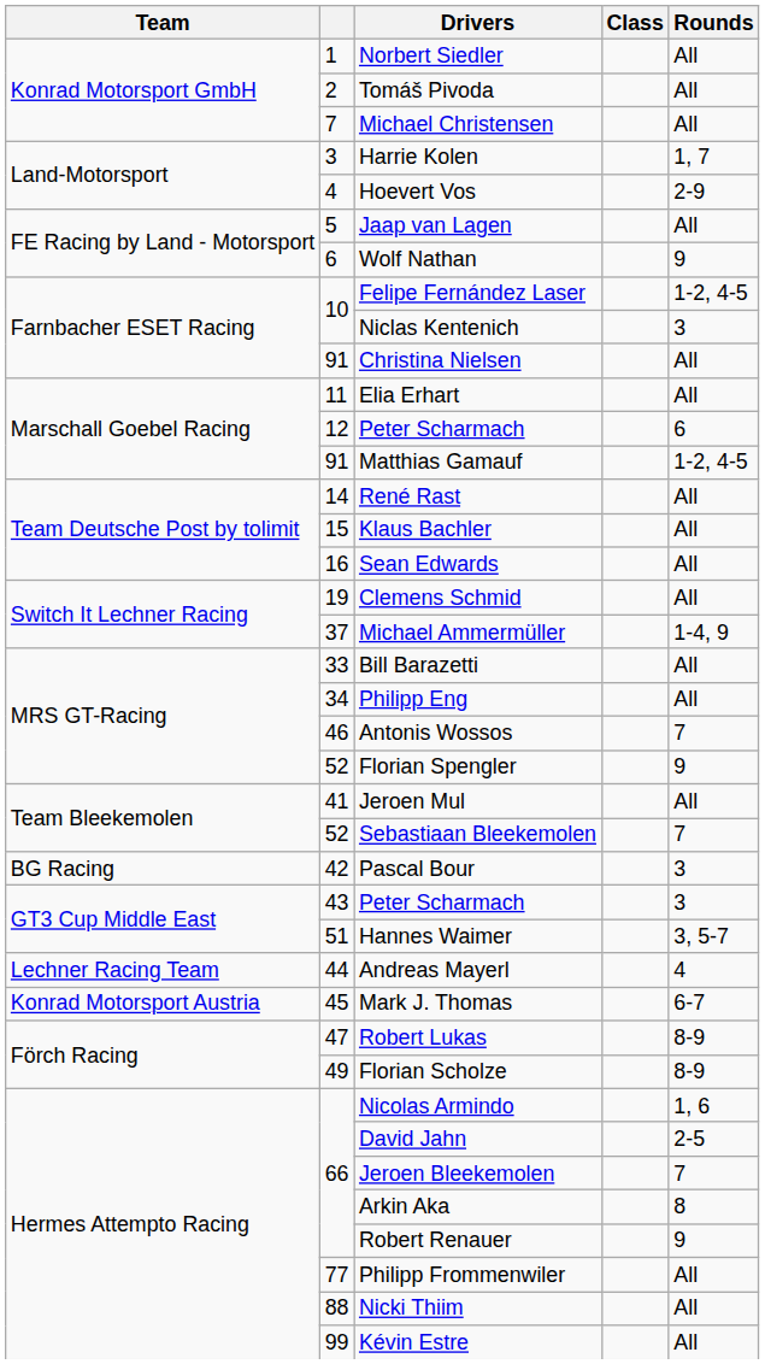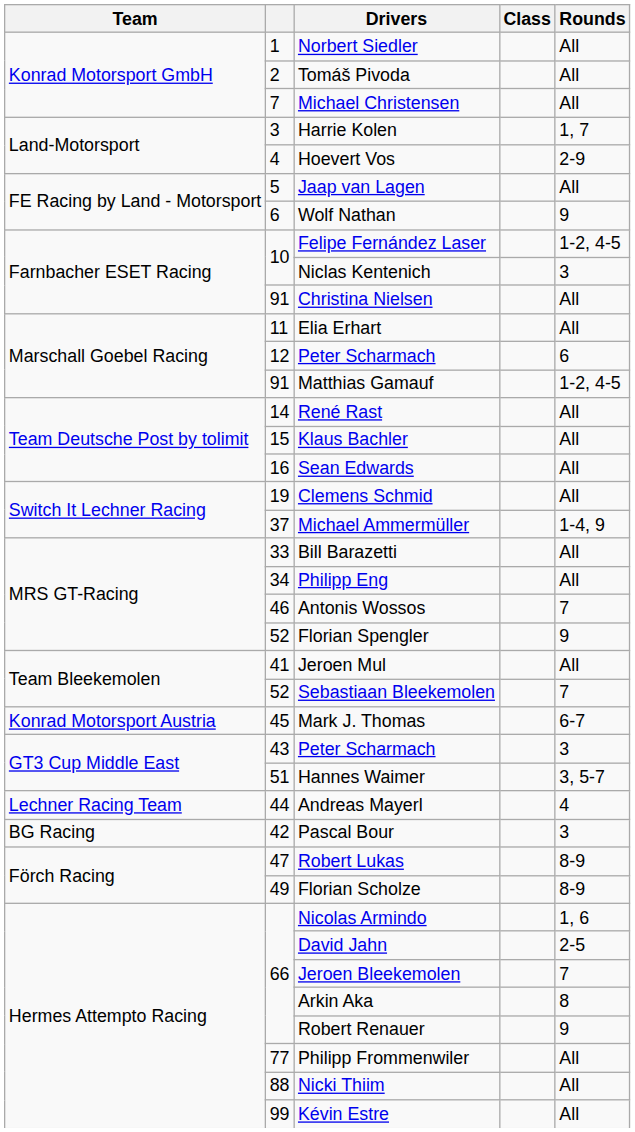 <table class="wikitable" style="font-size: 85%;">
 <tr>
 <th>Team</th>
 <th></th>
 <th>Drivers</th>
 <th>Class</th>
 <th>Rounds</th>
 </tr>
 <tr>
 <td rowspan=3> <a href='#'>Konrad Motorsport GmbH</a></td>
 <td>1</td>
 <td> <a href='#'>Norbert Siedler</a></td>
 <td align=center></td>
 <td>All</td>
 </tr>
 <tr>
 <td>2</td>
 <td> Tomáš Pivoda</td>
 <td align=center></td>
 <td>All</td>
 </tr>
 <tr>
 <td>7</td>
 <td> <a href='#'>Michael Christensen</a></td>
 <td align=center></td>
 <td>All</td>
 </tr>
 <tr>
 <td rowspan=2> Land-Motorsport</td>
 <td>3</td>
 <td> Harrie Kolen</td>
 <td align=center></td>
 <td>1, 7</td>
 </tr>
 <tr>
 <td>4</td>
 <td> Hoevert Vos</td>
 <td align=center></td>
 <td>2-9</td>
 </tr>
 <tr>
 <td rowspan=2> FE Racing by Land - Motorsport</td>
 <td>5</td>
 <td> <a href='#'>Jaap van Lagen</a></td>
 <td align=center></td>
 <td>All</td>
 </tr>
 <tr>
 <td>6</td>
 <td> Wolf Nathan</td>
 <td align=center></td>
 <td>9</td>
 </tr>
 <tr>
 <td rowspan=3> Farnbacher ESET Racing</td>
 <td rowspan=2>10</td>
 <td> <a href='#'>Felipe Fernández Laser</a></td>
 <td align=center></td>
 <td>1-2, 4-5</td>
 </tr>
 <tr>
 <td> Niclas Kentenich</td>
 <td align=center></td>
 <td>3</td>
 </tr>
 <tr>
 <td>91</td>
 <td> <a href='#'>Christina Nielsen</a></td>
 <td align=center></td>
 <td>All</td>
 </tr>
 <tr>
 <td rowspan=3> Marschall Goebel Racing</td>
 <td>11</td>
 <td> Elia Erhart</td>
 <td align=center></td>
 <td>All</td>
 </tr>
 <tr>
 <td>12</td>
 <td> <a href='#'>Peter Scharmach</a></td>
 <td align=center></td>
 <td>6</td>
 </tr>
 <tr>
 <td>91</td>
 <td> Matthias Gamauf</td>
 <td align=center></td>
 <td>1-2, 4-5</td>
 </tr>
 <tr>
 <td rowspan=3> <a href='#'>Team Deutsche Post by tolimit</a></td>
 <td>14</td>
 <td> <a href='#'>René Rast</a></td>
 <td align=center></td>
 <td>All</td>
 </tr>
 <tr>
 <td>15</td>
 <td> <a href='#'>Klaus Bachler</a></td>
 <td align=center></td>
 <td>All</td>
 </tr>
 <tr>
 <td>16</td>
 <td> <a href='#'>Sean Edwards</a></td>
 <td align=center></td>
 <td>All</td>
 </tr>
 <tr>
 <td rowspan=2> <a href='#'>Switch It Lechner Racing</a></td>
 <td>19</td>
 <td> <a href='#'>Clemens Schmid</a></td>
 <td align=center></td>
 <td>All</td>
 </tr>
 <tr>
 <td>37</td>
 <td> <a href='#'>Michael Ammermüller</a></td>
 <td align=center></td>
 <td>1-4, 9</td>
 </tr>
 <tr>
 <td rowspan=4> MRS GT-Racing</td>
 <td>33</td>
 <td> Bill Barazetti</td>
 <td align=center></td>
 <td>All</td>
 </tr>
 <tr>
 <td>34</td>
 <td> <a href='#'>Philipp Eng</a></td>
 <td align=center></td>
 <td>All</td>
 </tr>
 <tr>
 <td>46</td>
 <td> Antonis Wossos</td>
 <td align=center></td>
 <td>7</td>
 </tr>
 <tr>
 <td>52</td>
 <td> Florian Spengler</td>
 <td align=center></td>
 <td>9</td>
 </tr>
 <tr>
 <td rowspan=2> Team Bleekemolen</td>
 <td>41</td>
 <td> Jeroen Mul</td>
 <td align=center></td>
 <td>All</td>
 </tr>
 <tr>
 <td>52</td>
 <td> <a href='#'>Sebastiaan Bleekemolen</a></td>
 <td align=center></td>
 <td>7</td>
 </tr>
 <tr>
-<td> BG Racing</td>
-<td>42</td>
-<td> Pascal Bour</td>
+<td> <a href='#'>Konrad Motorsport Austria</a></td>
+<td>45</td>
+<td> Mark J. Thomas</td>
 <td align=center></td>
-<td>3</td>
+<td>6-7</td>
 </tr>
 <tr>
 <td rowspan=2> <a href='#'>GT3 Cup Middle East</a></td>
 <td>43</td>
 <td> <a href='#'>Peter Scharmach</a></td>
 <td align=center></td>
 <td>3</td>
 </tr>
 <tr>
 <td>51</td>
 <td> Hannes Waimer</td>
 <td align=center></td>
 <td>3, 5-7</td>
 </tr>
 <tr>
 <td> <a href='#'>Lechner Racing Team</a></td>
 <td>44</td>
 <td> Andreas Mayerl</td>
 <td align=center></td>
 <td>4</td>
 </tr>
 <tr>
-<td> <a href='#'>Konrad Motorsport Austria</a></td>
-<td>45</td>
-<td> Mark J. Thomas</td>
+<td> BG Racing</td>
+<td>42</td>
+<td> Pascal Bour</td>
 <td align=center></td>
-<td>6-7</td>
+<td>3</td>
 </tr>
 <tr>
 <td rowspan=2> Förch Racing</td>
 <td>47</td>
 <td> <a href='#'>Robert Lukas</a></td>
 <td align=center></td>
 <td>8-9</td>
 </tr>
 <tr>
 <td>49</td>
 <td> Florian Scholze</td>
 <td align=center></td>
 <td>8-9</td>
 </tr>
 <tr>
 <td rowspan=8> Hermes Attempto Racing</td>
 <td rowspan=5>66</td>
 <td> <a href='#'>Nicolas Armindo</a></td>
 <td align=center></td>
 <td>1, 6</td>
 </tr>
 <tr>
 <td> <a href='#'>David Jahn</a></td>
 <td align=center></td>
 <td>2-5</td>
 </tr>
 <tr>
 <td> <a href='#'>Jeroen Bleekemolen</a></td>
 <td align=center></td>
 <td>7</td>
 </tr>
 <tr>
 <td> Arkin Aka</td>
 <td align=center></td>
 <td>8</td>
 </tr>
 <tr>
 <td> Robert Renauer</td>
 <td align=center></td>
 <td>9</td>
 </tr>
 <tr>
 <td>77</td>
 <td> Philipp Frommenwiler</td>
 <td align=center></td>
 <td>All</td>
 </tr>
 <tr>
 <td>88</td>
 <td> <a href='#'>Nicki Thiim</a></td>
 <td align=center></td>
 <td>All</td>
 </tr>
 <tr>
 <td>99</td>
 <td> <a href='#'>Kévin Estre</a></td>
 <td align=center></td>
 <td>All</td>
 </tr>
 </table>
